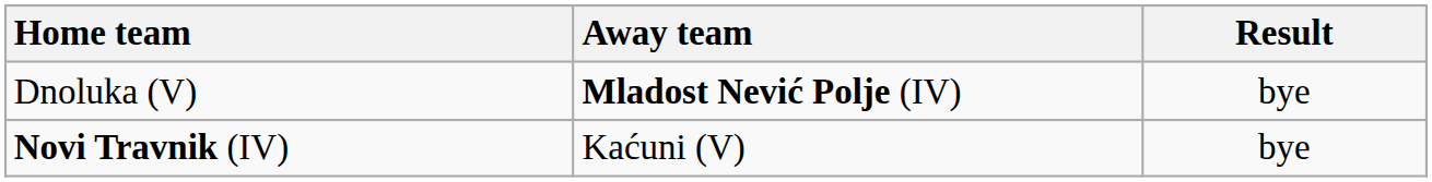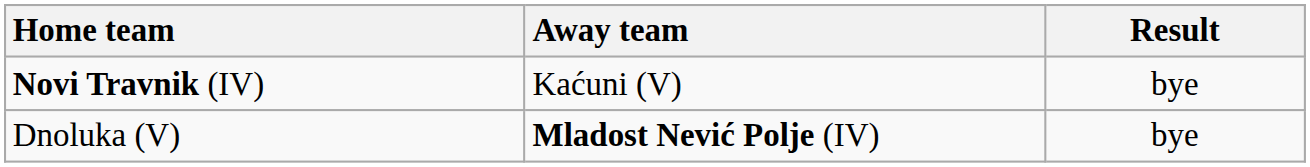 <table class="wikitable" style="width:50%">
 <tr>
 <th style="width:40%; text-align:left">Home team</th>
 <th style="width:40%; text-align:left">Away team</th>
 <th>Result</th>
 </tr>
 <tr>
+<td><strong>Novi Travnik</strong> (IV)</td>
+<td>Kaćuni (V)</td>
+<td style="text-align:center">bye</td>
+</tr>
+<tr>
 <td>Dnoluka (V)</td>
 <td><strong>Mladost Nević Polje</strong> (IV)</td>
 <td style="text-align:center">bye</td>
 </tr>
-<tr>
-<td><strong>Novi Travnik</strong> (IV)</td>
-<td>Kaćuni (V)</td>
-<td style="text-align:center">bye</td>
-</tr>
 </table>
